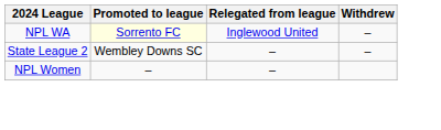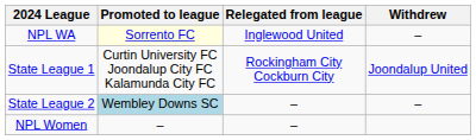 <table class="wikitable" style="text-align:center">
 <tr>
 <th>2024 League</th>
 <th>Promoted to league</th>
 <th>Relegated from league</th>
 <th>Withdrew</th>
 </tr>
 <tr>
 <td><a href='#'>NPL WA</a></td>
 <td style="background: lightyellow;"><a href='#'>Sorrento FC</a></td>
 <td><a href='#'>Inglewood United</a></td>
 <td>–</td>
 </tr>
 <tr>
+<td><a href='#'>State League 1</a></td>
+<td>Curtin University FC<br>Joondalup City FC<br>Kalamunda City FC</td>
+<td><a href='#'>Rockingham City</a><br><a href='#'>Cockburn City</a></td>
+<td><a href='#'>Joondalup United</a></td>
+</tr>
+<tr>
 <td><a href='#'>State League 2</a></td>
-<td>Wembley Downs SC</td>
+<td style="background: lightblue;">Wembley Downs SC</td>
 <td>–</td>
 <td>–</td>
 </tr>
 <tr>
 <td><a href='#'>NPL Women</a></td>
 <td>–</td>
 <td>–</td>
 </tr>
 </table>
